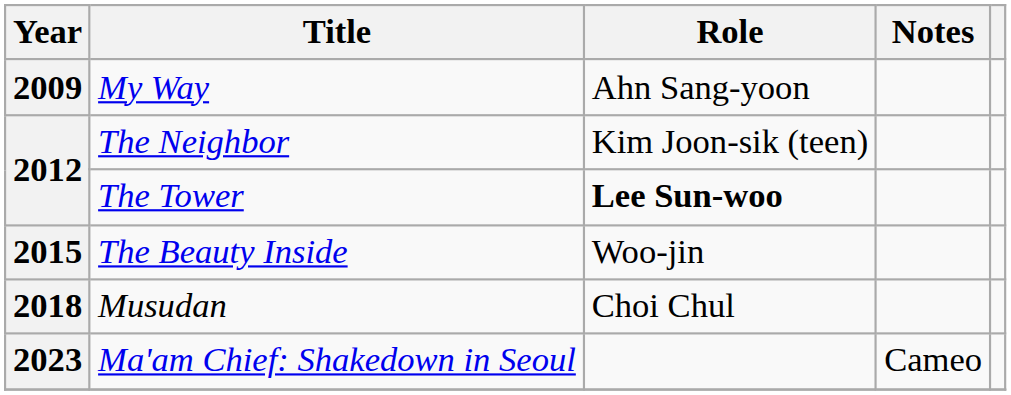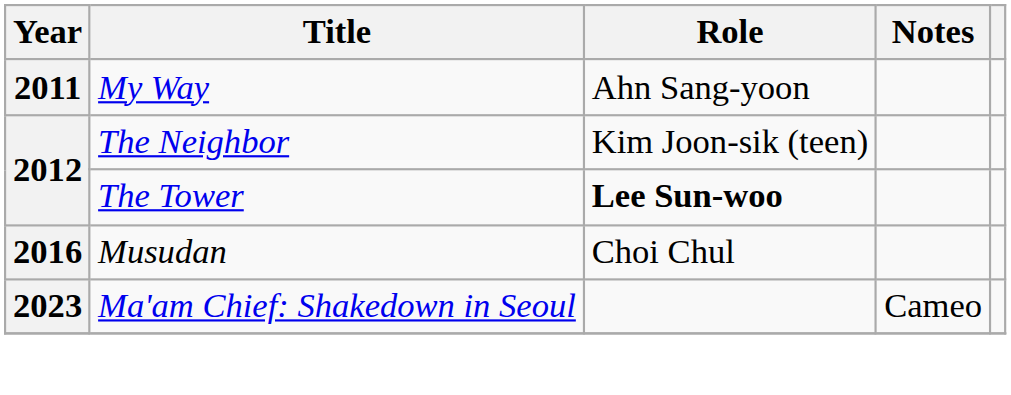 <table class="wikitable sortable plainrowheaders">
 <tr>
 <th scope="col">Year</th>
 <th scope="col">Title</th>
 <th scope="col">Role</th>
 <th scope="col" class="unsortable">Notes</th>
 <th scope="col" class="unsortable"></th>
 </tr>
 <tr>
-<th scope="row">2009</th>
+<th scope="row">2011</th>
 <td><em><a href='#'>My Way</a></em></td>
 <td>Ahn Sang-yoon</td>
 <td></td>
 <td></td>
 </tr>
 <tr>
 <th scope="row"  rowspan="2">2012</th>
 <td><em><a href='#'>The Neighbor</a></em></td>
 <td>Kim Joon-sik (teen)</td>
 <td></td>
 <td></td>
 </tr>
 <tr>
 <td><em><a href='#'>The Tower</a></em></td>
 <td><strong>Lee Sun-woo</strong></td>
 <td></td>
 <td></td>
 </tr>
 <tr>
-<th scope="row">2015</th>
-<td><em><a href='#'>The Beauty Inside</a></em></td>
-<td>Woo-jin</td>
-<td></td>
-<td></td>
-</tr>
-<tr>
-<th scope="row">2018</th>
+<th scope="row">2016</th>
 <td><em>Musudan</em></td>
 <td>Choi Chul</td>
 <td></td>
 <td style="text-align:center"></td>
 </tr>
 <tr>
 <th scope="row">2023</th>
 <td><em><a href='#'>Ma'am Chief: Shakedown in Seoul</a></em></td>
 <td></td>
 <td>Cameo</td>
 <td style="text-align:center"></td>
 </tr>
 <tr>
 </tr>
 </table>
